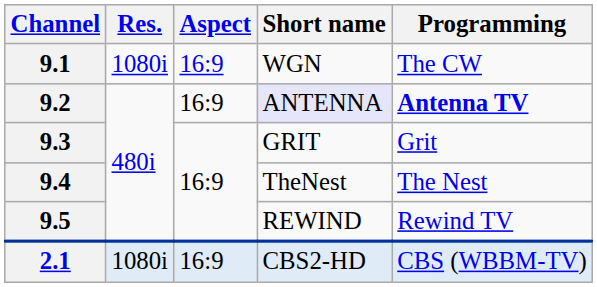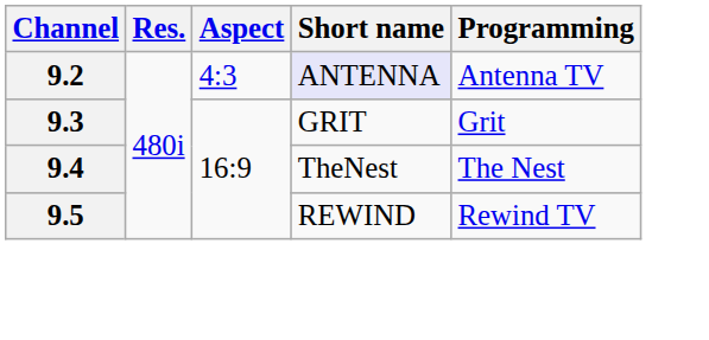 <table class="wikitable">
 <tr>
 <th><a href='#'>Channel</a></th>
 <th><a href='#'>Res.</a></th>
 <th><a href='#'>Aspect</a></th>
 <th>Short name</th>
 <th>Programming</th>
 </tr>
 <tr>
-<th scope = "row">9.1</th>
-<td><a href='#'>1080i</a></td>
-<td><a href='#'>16:9</a></td>
-<td>WGN</td>
-<td><a href='#'>The CW</a></td>
-</tr>
-<tr>
 <th scope = "row">9.2</th>
 <td rowspan="4"><a href='#'>480i</a></td>
-<td>16:9</td>
+<td><a href='#'>4:3</a></td>
 <td style="background: lavender;">ANTENNA</td>
-<td><strong><a href='#'>Antenna TV</a></strong></td>
+<td><a href='#'>Antenna TV</a></td>
 </tr>
 <tr>
 <th scope = "row">9.3</th>
 <td rowspan="3">16:9</td>
 <td>GRIT</td>
 <td><a href='#'>Grit</a></td>
 </tr>
 <tr>
 <th scope = "row">9.4</th>
 <td>TheNest</td>
 <td><a href='#'>The Nest</a></td>
 </tr>
 <tr>
 <th scope = "row">9.5</th>
 <td>REWIND</td>
 <td><a href='#'>Rewind TV</a></td>
 </tr>
-<tr style="background-color:#DFEBF6; border-top: 2px solid #003399;">
-<th scope = "row"><a href='#'>2.1</a></th>
-<td>1080i</td>
-<td>16:9</td>
-<td>CBS2-HD</td>
-<td><a href='#'>CBS</a> (<a href='#'>WBBM-TV</a>)</td>
-</tr>
 </table>
